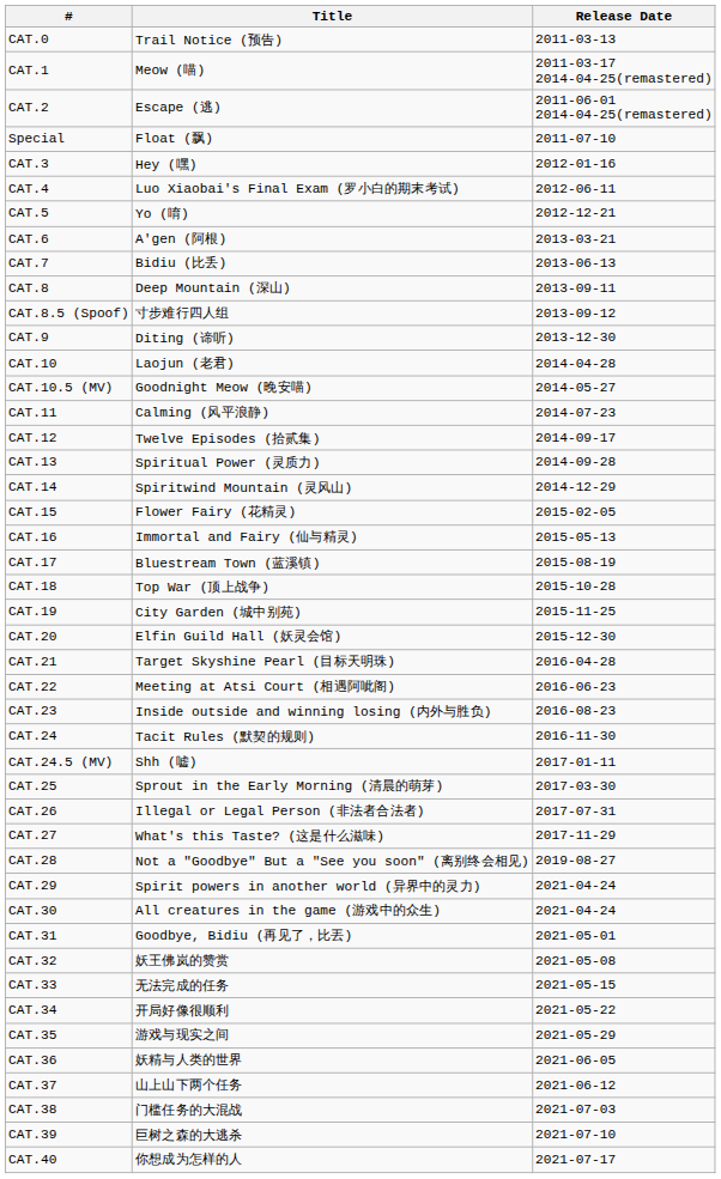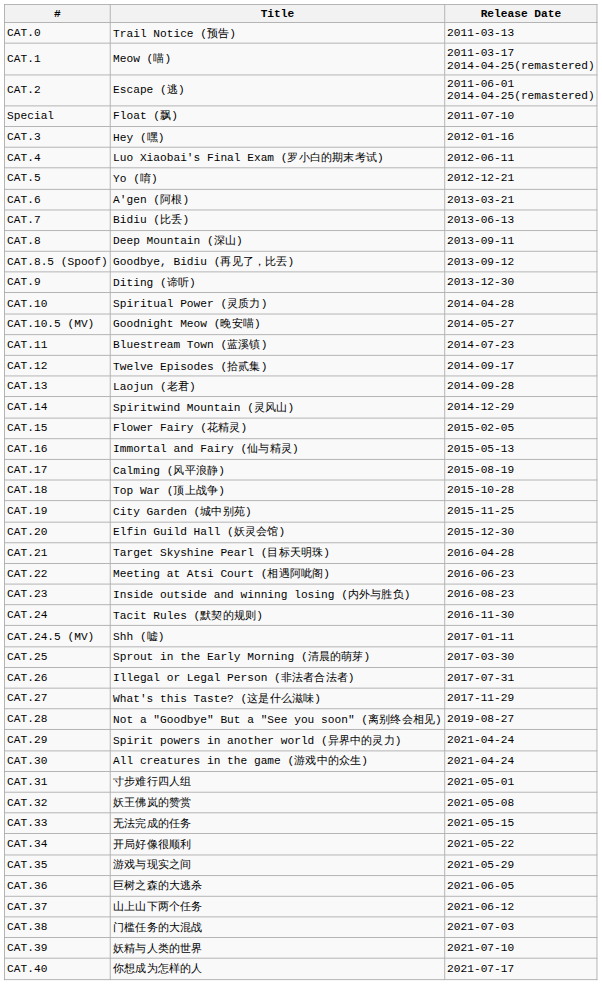 <table class="wikitable">
 <tr>
 <th>#</th>
 <th>Title</th>
 <th>Release Date</th>
 </tr>
 <tr>
 <td>CAT.0</td>
 <td>Trail Notice (预告)</td>
 <td>2011-03-13</td>
 </tr>
 <tr>
 <td>CAT.1</td>
 <td>Meow (喵)</td>
 <td>2011-03-17<br>2014-04-25(remastered)</td>
 </tr>
 <tr>
 <td>CAT.2</td>
 <td>Escape (逃)</td>
 <td>2011-06-01<br>2014-04-25(remastered)</td>
 </tr>
 <tr>
 <td>Special</td>
 <td>Float (飘)</td>
 <td>2011-07-10</td>
 </tr>
 <tr>
 <td>CAT.3</td>
 <td>Hey (嘿)</td>
 <td>2012-01-16</td>
 </tr>
 <tr>
 <td>CAT.4</td>
 <td>Luo Xiaobai's Final Exam (罗小白的期末考试)</td>
 <td>2012-06-11</td>
 </tr>
 <tr>
 <td>CAT.5</td>
 <td>Yo (唷)</td>
 <td>2012-12-21</td>
 </tr>
 <tr>
 <td>CAT.6</td>
 <td>A'gen (阿根)</td>
 <td>2013-03-21</td>
 </tr>
 <tr>
 <td>CAT.7</td>
 <td>Bidiu (比丢)</td>
 <td>2013-06-13</td>
 </tr>
 <tr>
 <td>CAT.8</td>
 <td>Deep Mountain (深山)</td>
 <td>2013-09-11</td>
 </tr>
 <tr>
 <td>CAT.8.5 (Spoof)</td>
-<td>寸步难行四人组</td>
+<td>Goodbye, Bidiu (再见了，比丟)</td>
 <td>2013-09-12</td>
 </tr>
 <tr>
 <td>CAT.9</td>
 <td>Diting (谛听)</td>
 <td>2013-12-30</td>
 </tr>
 <tr>
 <td>CAT.10</td>
-<td>Laojun (老君)</td>
+<td>Spiritual Power (灵质力)</td>
 <td>2014-04-28</td>
 </tr>
 <tr>
 <td>CAT.10.5 (MV)</td>
 <td>Goodnight Meow (晚安喵)</td>
 <td>2014-05-27</td>
 </tr>
 <tr>
 <td>CAT.11</td>
-<td>Calming (风平浪静)</td>
+<td>Bluestream Town (蓝溪镇)</td>
 <td>2014-07-23</td>
 </tr>
 <tr>
 <td>CAT.12</td>
 <td>Twelve Episodes (拾贰集)</td>
 <td>2014-09-17</td>
 </tr>
 <tr>
 <td>CAT.13</td>
-<td>Spiritual Power (灵质力)</td>
+<td>Laojun (老君)</td>
 <td>2014-09-28</td>
 </tr>
 <tr>
 <td>CAT.14</td>
 <td>Spiritwind Mountain (灵风山)</td>
 <td>2014-12-29</td>
 </tr>
 <tr>
 <td>CAT.15</td>
 <td>Flower Fairy (花精灵)</td>
 <td>2015-02-05</td>
 </tr>
 <tr>
 <td>CAT.16</td>
 <td>Immortal and Fairy (仙与精灵)</td>
 <td>2015-05-13</td>
 </tr>
 <tr>
 <td>CAT.17</td>
-<td>Bluestream Town (蓝溪镇)</td>
+<td>Calming (风平浪静)</td>
 <td>2015-08-19</td>
 </tr>
 <tr>
 <td>CAT.18</td>
 <td>Top War (顶上战争)</td>
 <td>2015-10-28</td>
 </tr>
 <tr>
 <td>CAT.19</td>
 <td>City Garden (城中别苑)</td>
 <td>2015-11-25</td>
 </tr>
 <tr>
 <td>CAT.20</td>
 <td>Elfin Guild Hall (妖灵会馆)</td>
 <td>2015-12-30</td>
 </tr>
 <tr>
 <td>CAT.21</td>
 <td>Target Skyshine Pearl (目标天明珠)</td>
 <td>2016-04-28</td>
 </tr>
 <tr>
 <td>CAT.22</td>
 <td>Meeting at Atsi Court (相遇阿呲阁)</td>
 <td>2016-06-23</td>
 </tr>
 <tr>
 <td>CAT.23</td>
 <td>Inside outside and winning losing (内外与胜负)</td>
 <td>2016-08-23</td>
 </tr>
 <tr>
 <td>CAT.24</td>
 <td>Tacit Rules (默契的规则)</td>
 <td>2016-11-30</td>
 </tr>
 <tr>
 <td>CAT.24.5 (MV)</td>
 <td>Shh (嘘)</td>
 <td>2017-01-11</td>
 </tr>
 <tr>
 <td>CAT.25</td>
 <td>Sprout in the Early Morning (清晨的萌芽)</td>
 <td>2017-03-30</td>
 </tr>
 <tr>
 <td>CAT.26</td>
 <td>Illegal or Legal Person (非法者合法者)</td>
 <td>2017-07-31</td>
 </tr>
 <tr>
 <td>CAT.27</td>
 <td>What's this Taste? (这是什么滋味)</td>
 <td>2017-11-29</td>
 </tr>
 <tr>
 <td>CAT.28</td>
 <td>Not a "Goodbye" But a "See you soon" (离别终会相见)</td>
 <td>2019-08-27</td>
 </tr>
 <tr>
 <td>CAT.29</td>
 <td>Spirit powers in another world (异界中的灵力)</td>
 <td>2021-04-24</td>
 </tr>
 <tr>
 <td>CAT.30</td>
 <td>All creatures in the game (游戏中的众生)</td>
 <td>2021-04-24</td>
 </tr>
 <tr>
 <td>CAT.31</td>
-<td>Goodbye, Bidiu (再见了，比丟)</td>
+<td>寸步难行四人组</td>
 <td>2021-05-01</td>
 </tr>
 <tr>
 <td>CAT.32</td>
 <td>妖王佛岚的赞赏</td>
 <td>2021-05-08</td>
 </tr>
 <tr>
 <td>CAT.33</td>
 <td>无法完成的任务</td>
 <td>2021-05-15</td>
 </tr>
 <tr>
 <td>CAT.34</td>
 <td>开局好像很顺利</td>
 <td>2021-05-22</td>
 </tr>
 <tr>
 <td>CAT.35</td>
 <td>游戏与现实之间</td>
 <td>2021-05-29</td>
 </tr>
 <tr>
 <td>CAT.36</td>
-<td>妖精与人类的世界</td>
+<td>巨树之森的大逃杀</td>
 <td>2021-06-05</td>
 </tr>
 <tr>
 <td>CAT.37</td>
 <td>山上山下两个任务</td>
 <td>2021-06-12</td>
 </tr>
 <tr>
 <td>CAT.38</td>
 <td>门槛任务的大混战</td>
 <td>2021-07-03</td>
 </tr>
 <tr>
 <td>CAT.39</td>
-<td>巨树之森的大逃杀</td>
+<td>妖精与人类的世界</td>
 <td>2021-07-10</td>
 </tr>
 <tr>
 <td>CAT.40</td>
 <td>你想成为怎样的人</td>
 <td>2021-07-17</td>
 </tr>
 </table>
